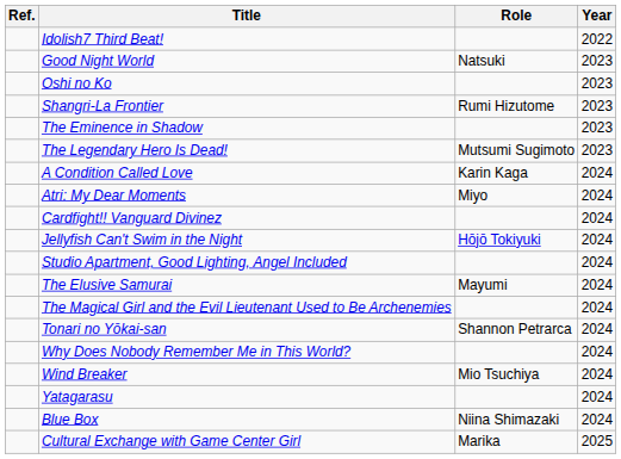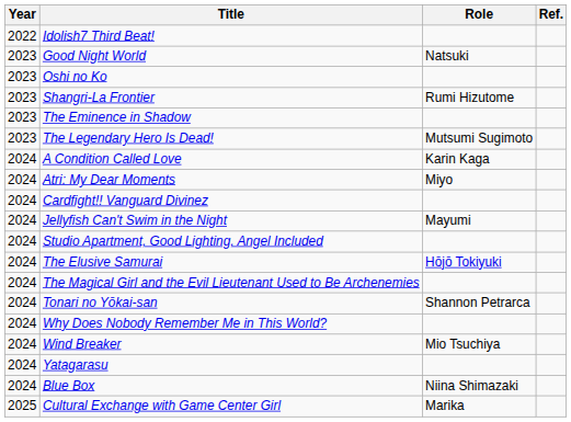 <table class="wikitable">
 <tr>
-<th>Ref.</th>
+<th>Year</th>
 <th>Title</th>
 <th>Role</th>
-<th>Year</th>
+<th>Ref.</th>
 </tr>
 <tr>
-<td></td>
+<td>2022</td>
 <td><em><a href='#'>Idolish7 Third Beat!</a></em></td>
 <td></td>
-<td>2022</td>
+<td></td>
 </tr>
 <tr>
-<td></td>
+<td>2023</td>
 <td><em><a href='#'>Good Night World</a></em></td>
 <td>Natsuki</td>
-<td>2023</td>
+<td></td>
 </tr>
 <tr>
-<td></td>
+<td>2023</td>
 <td><em><a href='#'>Oshi no Ko</a></em></td>
 <td></td>
-<td>2023</td>
+<td></td>
 </tr>
 <tr>
-<td></td>
+<td>2023</td>
 <td><em><a href='#'>Shangri-La Frontier</a></em></td>
 <td>Rumi Hizutome</td>
-<td>2023</td>
+<td></td>
 </tr>
 <tr>
-<td></td>
+<td>2023</td>
 <td><em><a href='#'>The Eminence in Shadow</a></em></td>
 <td></td>
-<td>2023</td>
+<td></td>
 </tr>
 <tr>
-<td></td>
+<td>2023</td>
 <td><em><a href='#'>The Legendary Hero Is Dead!</a></em></td>
 <td>Mutsumi Sugimoto</td>
-<td>2023</td>
+<td></td>
 </tr>
 <tr>
-<td></td>
+<td>2024</td>
 <td><em><a href='#'>A Condition Called Love</a></em></td>
 <td>Karin Kaga</td>
-<td>2024</td>
+<td></td>
 </tr>
 <tr>
-<td></td>
+<td>2024</td>
 <td><em><a href='#'>Atri: My Dear Moments</a></em></td>
 <td>Miyo</td>
-<td>2024</td>
+<td></td>
 </tr>
 <tr>
-<td></td>
+<td>2024</td>
 <td><em><a href='#'>Cardfight!! Vanguard Divinez</a></em></td>
 <td></td>
-<td>2024</td>
+<td></td>
 </tr>
 <tr>
+<td>2024</td>
+<td><em><a href='#'>Jellyfish Can't Swim in the Night</a></em></td>
+<td>Mayumi</td>
 <td></td>
-<td><em><a href='#'>Jellyfish Can't Swim in the Night</a></em></td>
-<td><a href='#'>Hōjō Tokiyuki</a></td>
-<td>2024</td>
 </tr>
 <tr>
-<td></td>
+<td>2024</td>
 <td><em><a href='#'>Studio Apartment, Good Lighting, Angel Included</a></em></td>
 <td></td>
-<td>2024</td>
+<td></td>
 </tr>
 <tr>
+<td>2024</td>
+<td><em><a href='#'>The Elusive Samurai</a></em></td>
+<td><a href='#'>Hōjō Tokiyuki</a></td>
 <td></td>
-<td><em><a href='#'>The Elusive Samurai</a></em></td>
-<td>Mayumi</td>
-<td>2024</td>
 </tr>
 <tr>
-<td></td>
+<td>2024</td>
 <td><em><a href='#'>The Magical Girl and the Evil Lieutenant Used to Be Archenemies</a></em></td>
 <td></td>
-<td>2024</td>
+<td></td>
 </tr>
 <tr>
-<td></td>
+<td>2024</td>
 <td><em><a href='#'>Tonari no Yōkai-san</a></em></td>
 <td>Shannon Petrarca</td>
-<td>2024</td>
+<td></td>
 </tr>
 <tr>
-<td></td>
+<td>2024</td>
 <td><em><a href='#'>Why Does Nobody Remember Me in This World?</a></em></td>
 <td></td>
-<td>2024</td>
+<td></td>
 </tr>
 <tr>
-<td></td>
+<td>2024</td>
 <td><em><a href='#'>Wind Breaker</a></em></td>
 <td>Mio Tsuchiya</td>
-<td>2024</td>
+<td></td>
 </tr>
 <tr>
-<td></td>
+<td>2024</td>
 <td><em><a href='#'>Yatagarasu</a></em></td>
 <td></td>
-<td>2024</td>
+<td></td>
 </tr>
 <tr>
-<td></td>
+<td>2024</td>
 <td><em><a href='#'>Blue Box</a></em></td>
 <td>Niina Shimazaki</td>
-<td>2024</td>
+<td></td>
 </tr>
 <tr>
-<td></td>
+<td>2025</td>
 <td><em><a href='#'>Cultural Exchange with Game Center Girl</a></em></td>
 <td>Marika</td>
-<td>2025</td>
+<td></td>
 </tr>
 </table>
